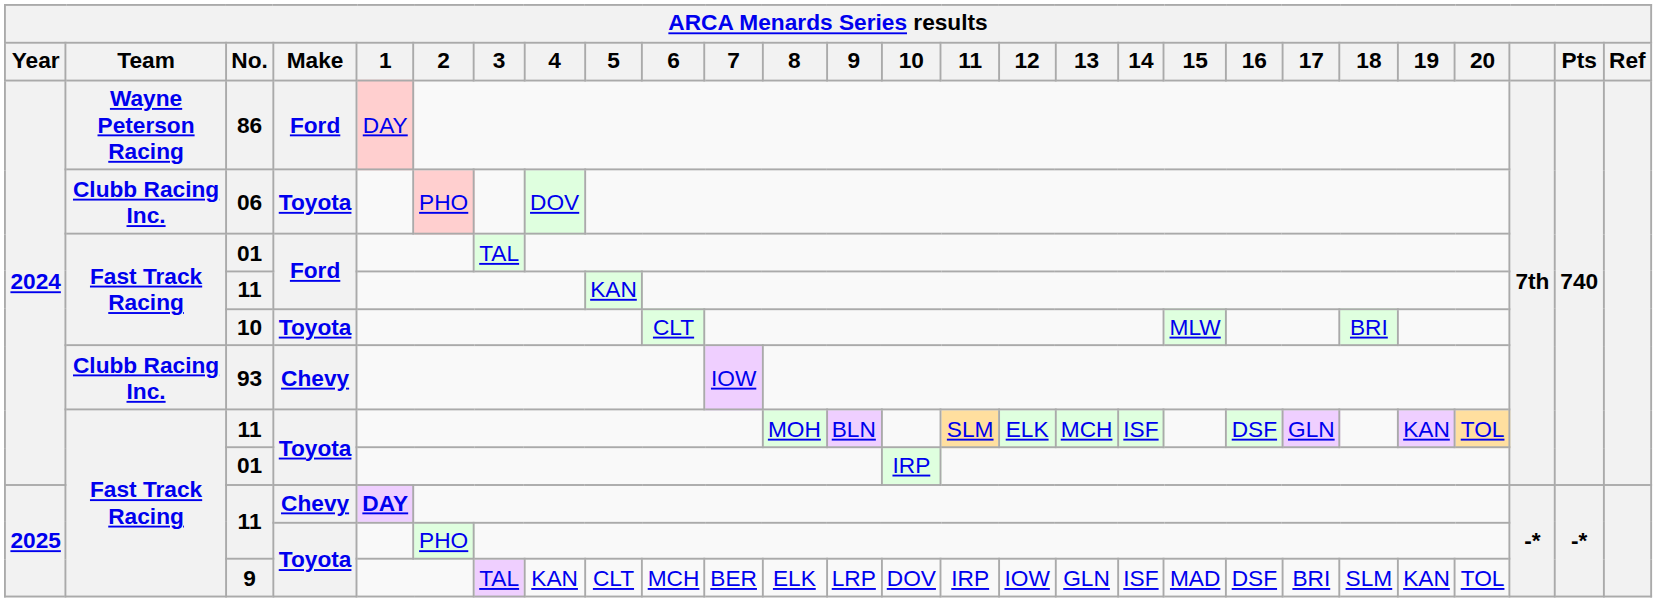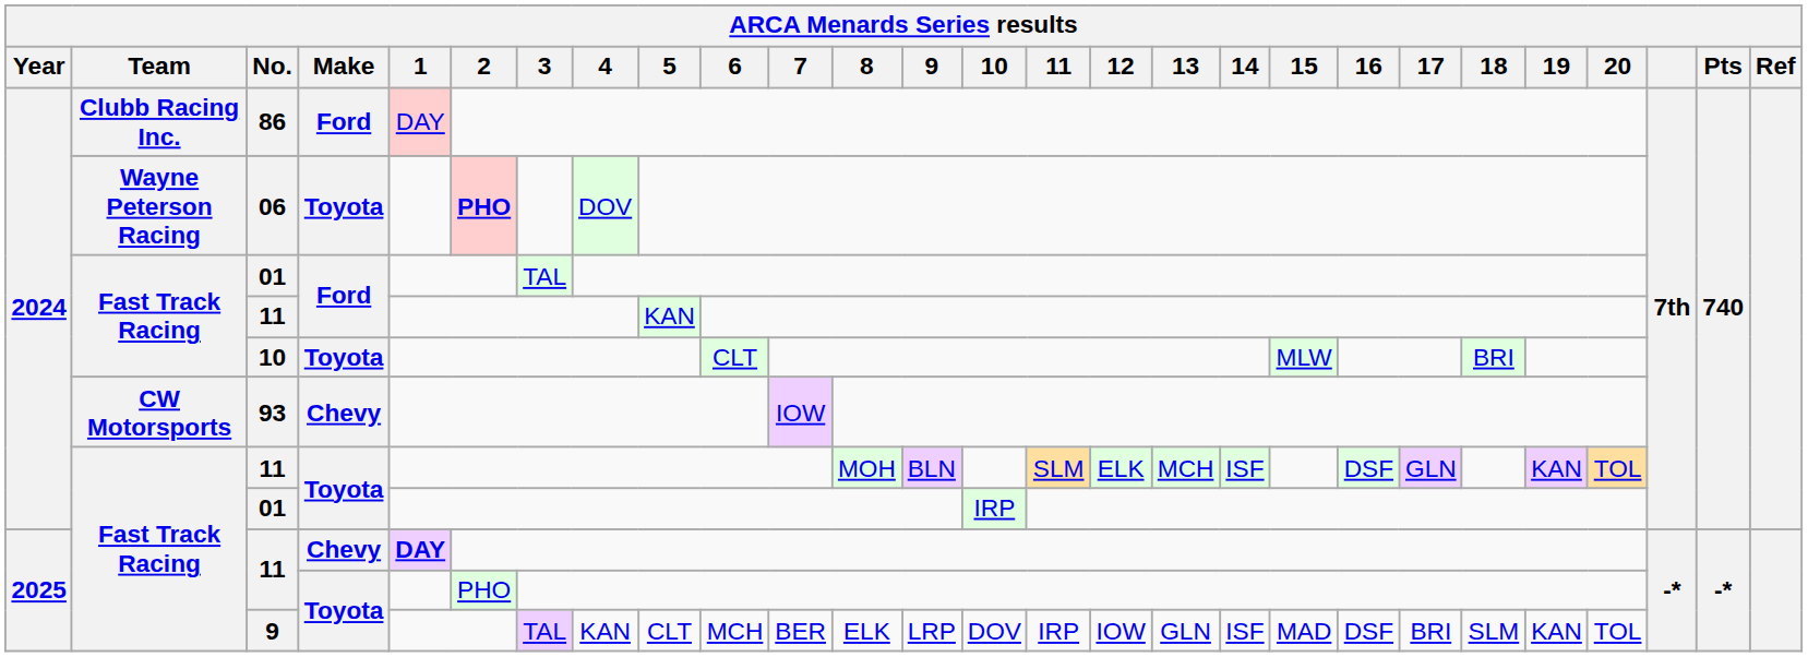 <table class="wikitable" style="text-align:center; font-size:75%">
 <tr>
 <th colspan="27"><a href='#'>ARCA Menards Series</a> results</th>
 </tr>
 <tr>
 <th>Year</th>
 <th>Team</th>
 <th>No.</th>
 <th>Make</th>
 <th>1</th>
 <th>2</th>
 <th>3</th>
 <th>4</th>
 <th>5</th>
 <th>6</th>
 <th>7</th>
 <th>8</th>
 <th>9</th>
 <th>10</th>
 <th>11</th>
 <th>12</th>
 <th>13</th>
 <th>14</th>
 <th>15</th>
 <th>16</th>
 <th>17</th>
 <th>18</th>
 <th>19</th>
 <th>20</th>
 <th></th>
 <th>Pts</th>
 <th>Ref</th>
 </tr>
 <tr>
 <th rowspan=8><a href='#'>2024</a></th>
-<th><a href='#'>Wayne Peterson Racing</a></th>
+<th><a href='#'>Clubb Racing Inc.</a></th>
 <th>86</th>
 <th><a href='#'>Ford</a></th>
 <td style="background:#FFCFCF;"><a href='#'>DAY</a><br></td>
 <td colspan=19></td>
 <th rowspan=8>7th</th>
 <th rowspan=8>740</th>
 <th rowspan=8></th>
 </tr>
 <tr>
-<th><a href='#'>Clubb Racing Inc.</a></th>
+<th><a href='#'>Wayne Peterson Racing</a></th>
 <th>06</th>
 <th><a href='#'>Toyota</a></th>
 <td></td>
-<td style="background:#FFCFCF;"><a href='#'>PHO</a><br></td>
+<td style="background:#FFCFCF;"><strong><a href='#'>PHO</a><br></strong></td>
 <td></td>
 <td style="background:#DFFFDF;"><a href='#'>DOV</a><br></td>
 <td colspan=16></td>
 </tr>
 <tr>
 <th rowspan=3><a href='#'>Fast Track Racing</a></th>
 <th>01</th>
 <th rowspan=2><a href='#'>Ford</a></th>
 <td colspan=2></td>
 <td style="background:#DFFFDF;"><a href='#'>TAL</a><br></td>
 <td colspan=17></td>
 </tr>
 <tr>
 <th>11</th>
 <td colspan=4></td>
 <td style="background:#DFFFDF;"><a href='#'>KAN</a><br></td>
 <td colspan=15></td>
 </tr>
 <tr>
 <th>10</th>
 <th><a href='#'>Toyota</a></th>
 <td colspan=5></td>
 <td style="background:#DFFFDF;"><a href='#'>CLT</a><br></td>
 <td colspan=8></td>
 <td style="background:#DFFFDF;"><a href='#'>MLW</a><br></td>
 <td colspan=2></td>
 <td style="background:#DFFFDF;"><a href='#'>BRI</a><br></td>
 <td colspan=2></td>
 </tr>
 <tr>
-<th><a href='#'>Clubb Racing Inc.</a></th>
+<th><a href='#'>CW Motorsports</a></th>
 <th>93</th>
 <th><a href='#'>Chevy</a></th>
 <td colspan=6></td>
 <td style="background:#EFCFFF;"><a href='#'>IOW</a><br></td>
 <td colspan=13></td>
 </tr>
 <tr>
 <th rowspan=5><a href='#'>Fast Track Racing</a></th>
 <th>11</th>
 <th rowspan=2><a href='#'>Toyota</a></th>
 <td colspan=7></td>
 <td style="background:#DFFFDF;"><a href='#'>MOH</a><br></td>
 <td style="background:#EFCFFF;"><a href='#'>BLN</a><br></td>
 <td></td>
 <td style="background:#FFDF9F;"><a href='#'>SLM</a><br></td>
 <td style="background:#DFFFDF;"><a href='#'>ELK</a><br></td>
 <td style="background:#DFFFDF;"><a href='#'>MCH</a><br></td>
 <td style="background:#DFFFDF;"><a href='#'>ISF</a><br></td>
 <td></td>
 <td style="background:#DFFFDF;"><a href='#'>DSF</a><br></td>
 <td style="background:#EFCFFF;"><a href='#'>GLN</a><br></td>
 <td></td>
 <td style="background:#EFCFFF;"><a href='#'>KAN</a><br></td>
 <td style="background:#FFDF9F;"><a href='#'>TOL</a><br></td>
 </tr>
 <tr>
 <th>01</th>
 <td colspan=9></td>
 <td style="background:#DFFFDF;"><a href='#'>IRP</a><br></td>
 <td colspan=10></td>
 </tr>
 <tr>
 <th rowspan=3><a href='#'>2025</a></th>
 <th rowspan=2>11</th>
 <th><a href='#'>Chevy</a></th>
 <td style="background:#EFCFFF;"><strong><a href='#'>DAY</a><br></strong></td>
 <td colspan=19></td>
 <th rowspan=3>-*</th>
 <th rowspan=3>-*</th>
 <th rowspan=3></th>
 </tr>
 <tr>
 <th rowspan=2><a href='#'>Toyota</a></th>
 <td></td>
 <td style="background:#DFFFDF;"><a href='#'>PHO</a><br></td>
 <td colspan=18></td>
 </tr>
 <tr>
 <th>9</th>
 <td colspan=2></td>
 <td style="background:#EFCFFF;"><a href='#'>TAL</a><br></td>
 <td><a href='#'>KAN</a></td>
 <td><a href='#'>CLT</a></td>
 <td><a href='#'>MCH</a></td>
 <td><a href='#'>BER</a></td>
 <td><a href='#'>ELK</a></td>
 <td><a href='#'>LRP</a></td>
 <td><a href='#'>DOV</a></td>
 <td><a href='#'>IRP</a></td>
 <td><a href='#'>IOW</a></td>
 <td><a href='#'>GLN</a></td>
 <td><a href='#'>ISF</a></td>
 <td><a href='#'>MAD</a></td>
 <td><a href='#'>DSF</a></td>
 <td><a href='#'>BRI</a></td>
 <td><a href='#'>SLM</a></td>
 <td><a href='#'>KAN</a></td>
 <td><a href='#'>TOL</a></td>
 </tr>
 </table>
